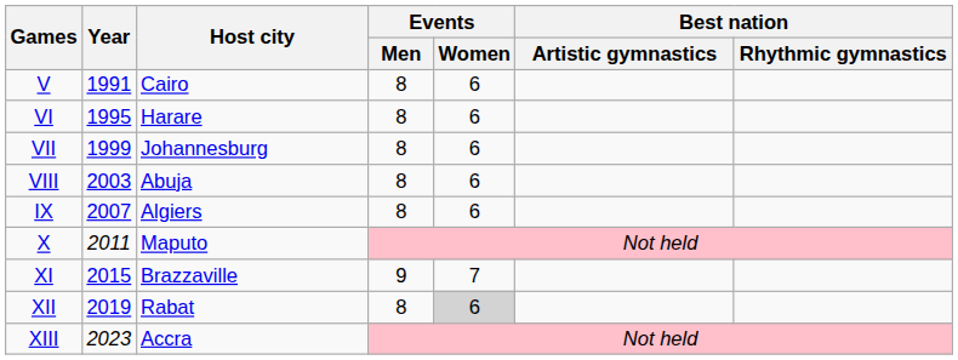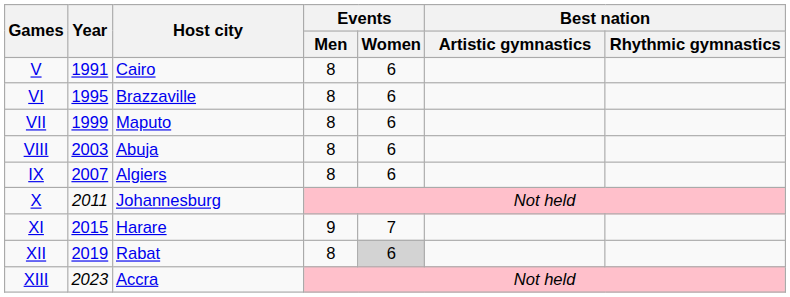 <table class=wikitable style="text-align:center; font-size:90%">
 <tr>
 <th width=40 rowspan=2>Games</th>
 <th width=30 rowspan=2>Year</th>
 <th width=160 rowspan=2>Host city</th>
 <th colspan=2>Events</th>
 <th colspan=2>Best nation</th>
 </tr>
 <tr>
 <th width=40>Men</th>
 <th width=40>Women</th>
 <th width=150>Artistic gymnastics</th>
 <th width=150>Rhythmic gymnastics</th>
 </tr>
 <tr>
 <td><a href='#'>V</a></td>
 <td><a href='#'>1991</a></td>
 <td align=left> <a href='#'>Cairo</a></td>
 <td>8</td>
 <td>6</td>
 <td align=left></td>
 <td></td>
 </tr>
 <tr>
 <td><a href='#'>VI</a></td>
 <td><a href='#'>1995</a></td>
-<td align=left> <a href='#'>Harare</a></td>
+<td align=left> <a href='#'>Brazzaville</a></td>
 <td>8</td>
 <td>6</td>
 <td align=left></td>
 <td align=left></td>
 </tr>
 <tr>
 <td><a href='#'>VII</a></td>
 <td><a href='#'>1999</a></td>
-<td align=left> <a href='#'>Johannesburg</a></td>
+<td align=left> <a href='#'>Maputo</a></td>
 <td>8</td>
 <td>6</td>
 <td align=left></td>
 <td align=left></td>
 </tr>
 <tr>
 <td><a href='#'>VIII</a></td>
 <td><a href='#'>2003</a></td>
 <td align=left> <a href='#'>Abuja</a></td>
 <td>8</td>
 <td>6</td>
 <td align=left></td>
 <td></td>
 </tr>
 <tr>
 <td><a href='#'>IX</a></td>
 <td><a href='#'>2007</a></td>
 <td align=left> <a href='#'>Algiers</a></td>
 <td>8</td>
 <td>6</td>
 <td align=left></td>
 <td></td>
 </tr>
 <tr>
 <td><a href='#'>X</a></td>
 <td><em>2011</em></td>
-<td align=left> <a href='#'>Maputo</a></td>
+<td align=left> <a href='#'>Johannesburg</a></td>
 <td align=center bgcolor=pink colspan=4><em>Not held</em></td>
 </tr>
 <tr>
 <td><a href='#'>XI</a></td>
 <td><a href='#'>2015</a></td>
-<td align=left> <a href='#'>Brazzaville</a></td>
+<td align=left> <a href='#'>Harare</a></td>
 <td>9</td>
 <td>7</td>
 <td align=left></td>
 <td></td>
 </tr>
 <tr>
 <td><a href='#'>XII</a></td>
 <td><a href='#'>2019</a></td>
 <td align=left> <a href='#'>Rabat</a></td>
 <td>8</td>
 <td style="background: lightgrey;">6</td>
 <td align=left></td>
 <td></td>
 </tr>
 <tr>
 <td><a href='#'>XIII</a></td>
 <td><em>2023</em></td>
 <td align=left> <a href='#'>Accra</a></td>
 <td align=center bgcolor=pink colspan=4><em>Not held</em></td>
 </tr>
 </table>
